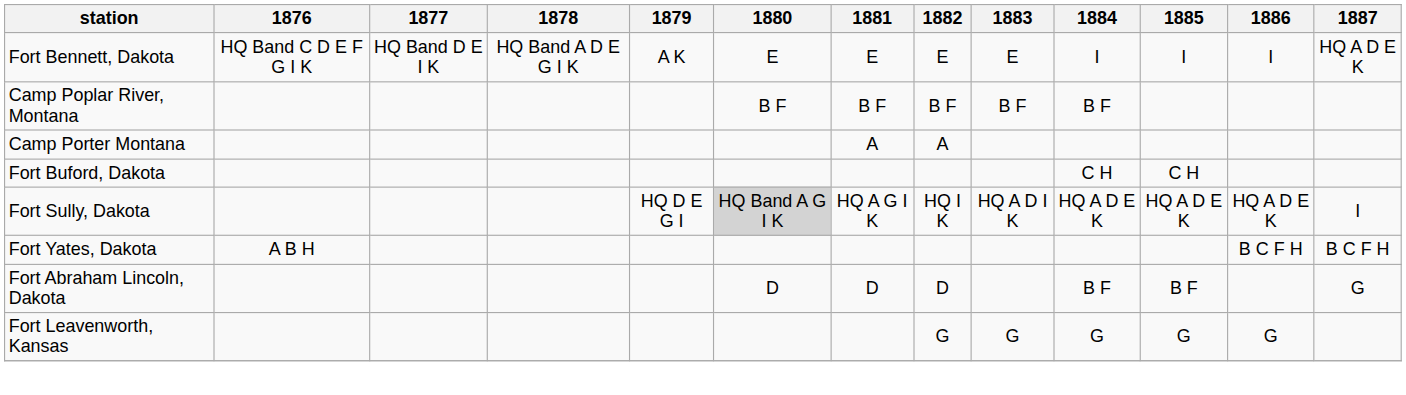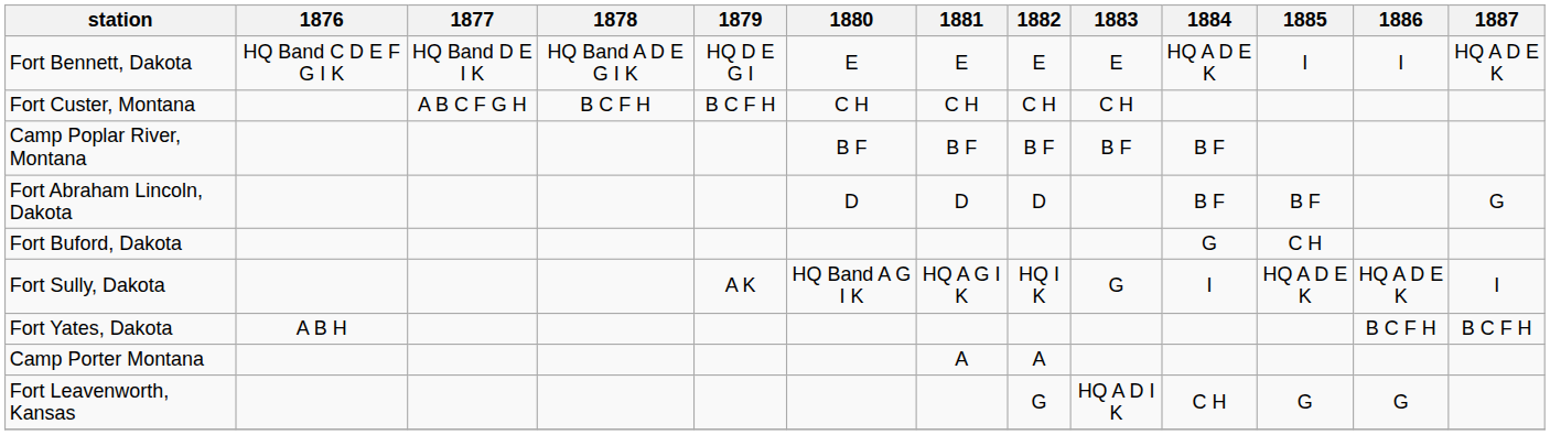 <table class="wikitable centered" border="1">
 <tr>
 <th>station</th>
 <th>1876</th>
 <th>1877</th>
 <th>1878</th>
 <th>1879</th>
 <th>1880</th>
 <th>1881</th>
 <th>1882</th>
 <th>1883</th>
 <th>1884</th>
 <th>1885</th>
 <th>1886</th>
 <th>1887</th>
 </tr>
 <tr align="center">
 <td align="left">Fort Bennett, Dakota</td>
 <td>HQ Band C D E F G I K</td>
 <td>HQ Band D E I K</td>
 <td>HQ Band A D E G I K</td>
-<td>A K</td>
+<td>HQ D E G I</td>
 <td>E</td>
 <td>E</td>
 <td>E</td>
 <td>E</td>
-<td>I</td>
+<td>HQ A D E K</td>
 <td>I</td>
 <td>I</td>
 <td>HQ A D E K</td>
+</tr>
+<tr align="center">
+<td align="left">Fort Custer, Montana</td>
+<td></td>
+<td>A B C F G H</td>
+<td>B C F H</td>
+<td>B C F H</td>
+<td>C H</td>
+<td>C H</td>
+<td>C H</td>
+<td>C H</td>
+<td></td>
+<td></td>
+<td></td>
+<td></td>
 </tr>
 <tr align="center">
 <td align="left">Camp Poplar River, Montana</td>
 <td></td>
 <td></td>
 <td></td>
 <td></td>
 <td>B F</td>
 <td>B F</td>
 <td>B F</td>
 <td>B F</td>
 <td>B F</td>
 <td></td>
 <td></td>
 <td></td>
 </tr>
 <tr align="center">
-<td align="left">Camp Porter Montana</td>
+<td align="left">Fort Abraham Lincoln, Dakota</td>
 <td></td>
 <td></td>
 <td></td>
 <td></td>
+<td>D</td>
+<td>D</td>
+<td>D</td>
 <td></td>
-<td>A</td>
-<td>A</td>
+<td>B F</td>
+<td>B F</td>
 <td></td>
-<td></td>
-<td></td>
-<td></td>
-<td></td>
+<td>G</td>
 </tr>
 <tr align="center">
 <td align="left">Fort Buford, Dakota</td>
 <td></td>
 <td></td>
 <td></td>
 <td></td>
 <td></td>
 <td></td>
 <td></td>
 <td></td>
-<td>C H</td>
+<td>G</td>
 <td>C H</td>
 <td></td>
 <td></td>
 </tr>
 <tr align="center">
 <td align="left">Fort Sully, Dakota</td>
 <td></td>
 <td></td>
 <td></td>
-<td>HQ D E G I</td>
-<td style="background: lightgrey;">HQ Band A G I K</td>
+<td>A K</td>
+<td>HQ Band A G I K</td>
 <td>HQ A G I K</td>
 <td>HQ I K</td>
-<td>HQ A D I K</td>
-<td>HQ A D E K</td>
+<td>G</td>
+<td>I</td>
 <td>HQ A D E K</td>
 <td>HQ A D E K</td>
 <td>I</td>
 </tr>
 <tr align="center">
 <td align="left">Fort Yates, Dakota</td>
 <td>A B H</td>
 <td></td>
 <td></td>
 <td></td>
 <td></td>
 <td></td>
 <td></td>
 <td></td>
 <td></td>
 <td></td>
 <td>B C F H</td>
 <td>B C F H</td>
 </tr>
 <tr align="center">
-<td align="left">Fort Abraham Lincoln, Dakota</td>
+<td align="left">Camp Porter Montana</td>
 <td></td>
 <td></td>
 <td></td>
 <td></td>
-<td>D</td>
-<td>D</td>
-<td>D</td>
 <td></td>
-<td>B F</td>
-<td>B F</td>
+<td>A</td>
+<td>A</td>
 <td></td>
-<td>G</td>
+<td></td>
+<td></td>
+<td></td>
+<td></td>
 </tr>
 <tr align="center">
 <td align="left">Fort Leavenworth, Kansas</td>
 <td></td>
 <td></td>
 <td></td>
 <td></td>
 <td></td>
 <td></td>
 <td>G</td>
-<td>G</td>
-<td>G</td>
+<td>HQ A D I K</td>
+<td>C H</td>
 <td>G</td>
 <td>G</td>
 <td></td>
 </tr>
 <tr align="center">
 </tr>
 </table>
